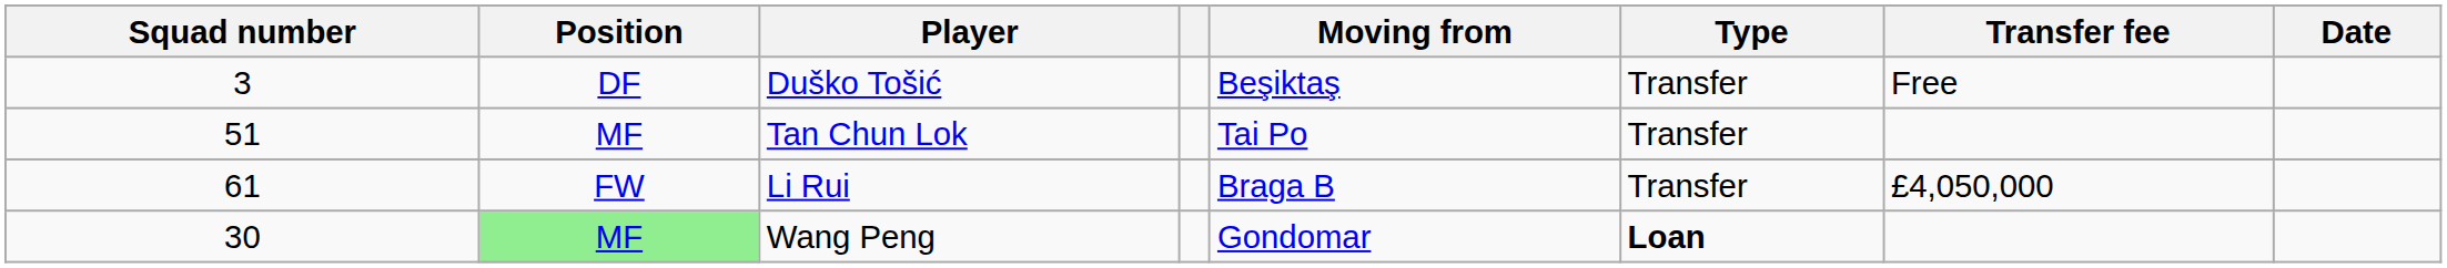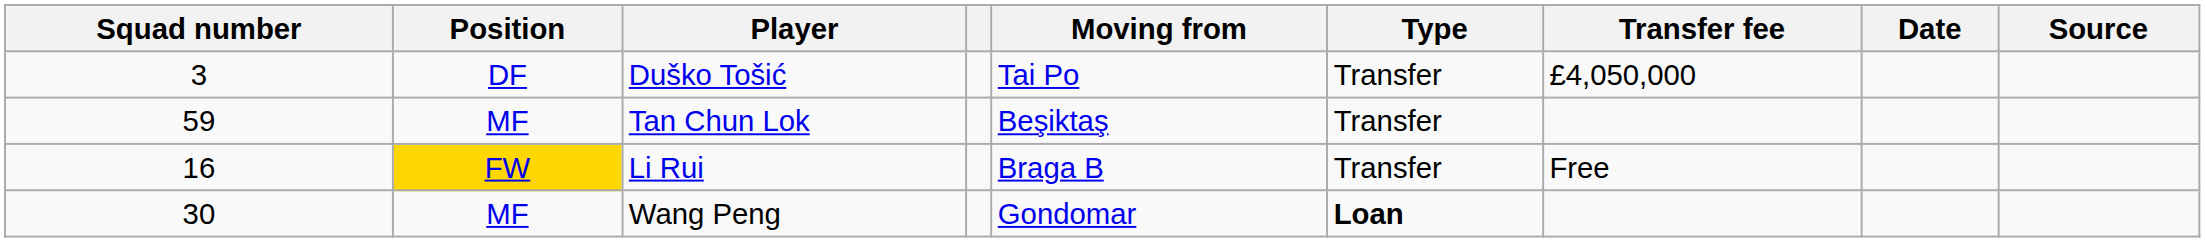 <table class="wikitable sortable" style="width:90%; text-align:left; font-size:95%;">
 <tr>
 <th>Squad number</th>
 <th>Position</th>
 <th>Player</th>
 <th></th>
 <th>Moving from</th>
 <th>Type</th>
 <th>Transfer fee</th>
 <th>Date</th>
+<th>Source</th>
 </tr>
 <tr>
 <td align=center>3</td>
 <td align=center><a href='#'>DF</a></td>
 <td align=left> <a href='#'>Duško Tošić</a></td>
 <td align=center></td>
-<td align=left> <a href='#'>Beşiktaş</a></td>
+<td align=left> <a href='#'>Tai Po</a></td>
 <td>Transfer</td>
-<td>Free</td>
+<td>£4,050,000</td>
 <td></td>
+<td align=center></td>
 </tr>
 <tr>
-<td align=center>51</td>
+<td align=center>59</td>
 <td align=center><a href='#'>MF</a></td>
 <td align=left> <a href='#'>Tan Chun Lok</a></td>
 <td align=center></td>
-<td align=left> <a href='#'>Tai Po</a></td>
+<td align=left> <a href='#'>Beşiktaş</a></td>
 <td>Transfer</td>
 <td></td>
 <td></td>
+<td align=center></td>
 </tr>
 <tr>
-<td align=center>61</td>
-<td align=center><a href='#'>FW</a></td>
+<td align=center>16</td>
+<td align=center style="background: gold;"><a href='#'>FW</a></td>
 <td align=left> <a href='#'>Li Rui</a></td>
 <td align=center></td>
 <td align=left> <a href='#'>Braga B</a></td>
 <td>Transfer</td>
-<td>£4,050,000</td>
+<td>Free</td>
 <td></td>
+<td align=center></td>
 </tr>
 <tr>
 <td align=center>30</td>
-<td align=center style="background: lightgreen;"><a href='#'>MF</a></td>
+<td align=center><a href='#'>MF</a></td>
 <td align=left> Wang Peng</td>
 <td align=center></td>
 <td align=left> <a href='#'>Gondomar</a></td>
 <td><strong>Loan</strong></td>
 <td></td>
 <td></td>
+<td align=center></td>
 </tr>
 </table>
